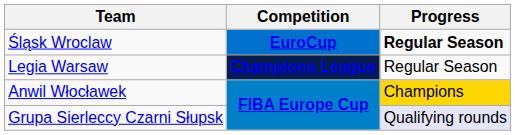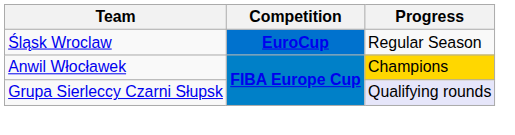 <table class="wikitable sortable">
 <tr>
 <th>Team</th>
 <th>Competition</th>
 <th>Progress</th>
 </tr>
 <tr>
 <td><a href='#'>Śląsk Wroclaw</a></td>
 <td rowspan="1" style="background-color:#0072CE;color:white;text-align:center"><strong><a href='#'><span>EuroCup</span></a></strong></td>
-<td><strong>Regular Season</strong></td>
-</tr>
-<tr>
-<td><a href='#'>Legia Warsaw</a></td>
-<td rowspan="1" style="background-color:#071D49;color:#D0D3D4;text-align:center"><strong><a href='#'><span>Champions League</span></a></strong></td>
 <td>Regular Season</td>
 </tr>
 <tr>
 <td><a href='#'>Anwil Włocławek</a></td>
 <td rowspan="2" style="background-color:#0080C8;color:#D0D3D4;text-align:center"><strong><a href='#'><span>FIBA Europe Cup</span></a></strong></td>
 <td style="background:gold">Champions</td>
 </tr>
 <tr>
 <td><a href='#'>Grupa Sierleccy Czarni Słupsk</a></td>
 <td style="background: lavender;">Qualifying rounds</td>
 </tr>
 </table>
